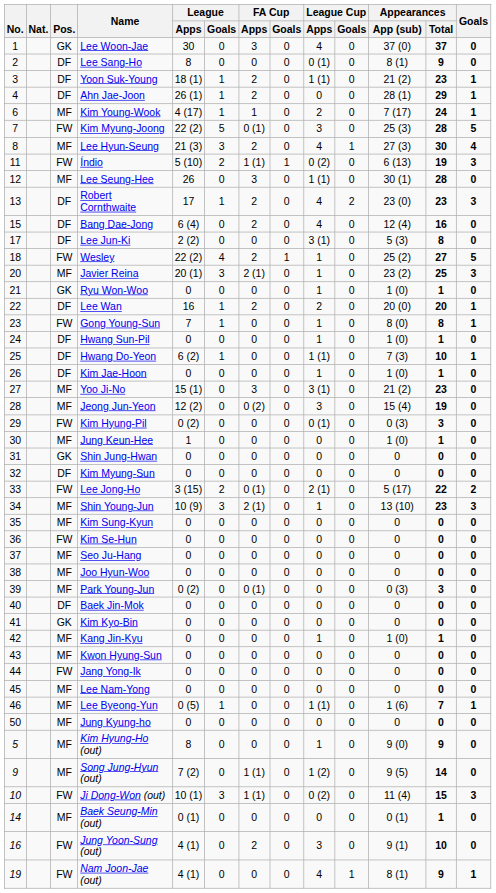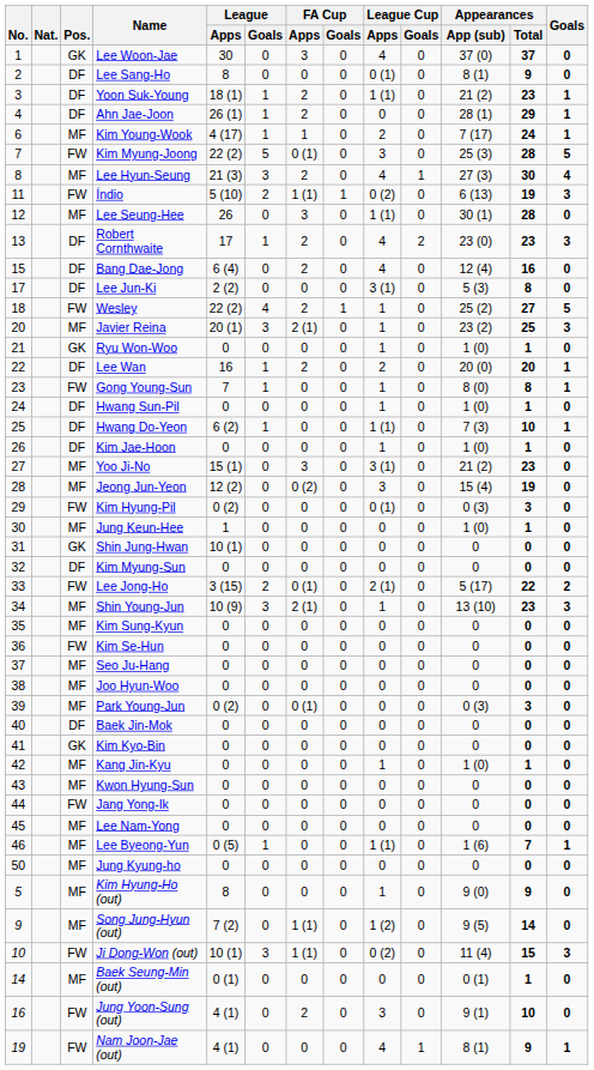 <table class="wikitable" style="font-size: 95%; text-align: center;">
 <tr>
 <th rowspan="2" valign="bottom">No.</th>
 <th rowspan="2" valign="bottom">Nat.</th>
 <th rowspan="2" valign="bottom">Pos.</th>
 <th rowspan="2" width="130">Name</th>
 <th colspan="2" width="80">League</th>
 <th colspan="2" width="80">FA Cup</th>
 <th colspan="2" width="80">League Cup</th>
 <th colspan="2" width="120">Appearances</th>
 <th rowspan="2" width="40">Goals</th>
 </tr>
 <tr>
 <th>Apps</th>
 <th>Goals</th>
 <th>Apps</th>
 <th>Goals</th>
 <th>Apps</th>
 <th>Goals</th>
 <th>App (sub)</th>
 <th>Total</th>
 </tr>
 <tr>
 <td>1</td>
 <td></td>
 <td>GK</td>
 <td align="left"><a href='#'>Lee Woon-Jae</a></td>
 <td>30</td>
 <td>0</td>
 <td>3</td>
 <td>0</td>
 <td>4</td>
 <td>0</td>
 <td>37 (0)</td>
 <td><strong>37</strong></td>
 <td><strong>0</strong></td>
 </tr>
 <tr>
 <td>2</td>
 <td></td>
 <td>DF</td>
 <td align="left"><a href='#'>Lee Sang-Ho</a></td>
 <td>8</td>
 <td>0</td>
 <td>0</td>
 <td>0</td>
 <td>0 (1)</td>
 <td>0</td>
 <td>8 (1)</td>
 <td><strong>9</strong></td>
 <td><strong>0</strong></td>
 </tr>
 <tr>
 <td>3</td>
 <td></td>
 <td>DF</td>
 <td align="left"><a href='#'>Yoon Suk-Young</a></td>
 <td>18 (1)</td>
 <td>1</td>
 <td>2</td>
 <td>0</td>
 <td>1 (1)</td>
 <td>0</td>
 <td>21 (2)</td>
 <td><strong>23</strong></td>
 <td><strong>1</strong></td>
 </tr>
 <tr>
 <td>4</td>
 <td></td>
 <td>DF</td>
 <td align="left"><a href='#'>Ahn Jae-Joon</a></td>
 <td>26 (1)</td>
 <td>1</td>
 <td>2</td>
 <td>0</td>
 <td>0</td>
 <td>0</td>
 <td>28 (1)</td>
 <td><strong>29</strong></td>
 <td><strong>1</strong></td>
 </tr>
 <tr>
 <td>6</td>
 <td></td>
 <td>MF</td>
 <td align="left"><a href='#'>Kim Young-Wook</a></td>
 <td>4 (17)</td>
 <td>1</td>
 <td>1</td>
 <td>0</td>
 <td>2</td>
 <td>0</td>
 <td>7 (17)</td>
 <td><strong>24</strong></td>
 <td><strong>1</strong></td>
 </tr>
 <tr>
 <td>7</td>
 <td></td>
 <td>FW</td>
 <td align="left"><a href='#'>Kim Myung-Joong</a></td>
 <td>22 (2)</td>
 <td>5</td>
 <td>0 (1)</td>
 <td>0</td>
 <td>3</td>
 <td>0</td>
 <td>25 (3)</td>
 <td><strong>28</strong></td>
 <td><strong>5</strong></td>
 </tr>
 <tr>
 <td>8</td>
 <td></td>
 <td>MF</td>
 <td align="left"><a href='#'>Lee Hyun-Seung</a></td>
 <td>21 (3)</td>
 <td>3</td>
 <td>2</td>
 <td>0</td>
 <td>4</td>
 <td>1</td>
 <td>27 (3)</td>
 <td><strong>30</strong></td>
 <td><strong>4</strong></td>
 </tr>
 <tr>
 <td>11</td>
 <td></td>
 <td>FW</td>
 <td align="left"><a href='#'>Índio</a></td>
 <td>5 (10)</td>
 <td>2</td>
 <td>1 (1)</td>
 <td>1</td>
 <td>0 (2)</td>
 <td>0</td>
 <td>6 (13)</td>
 <td><strong>19</strong></td>
 <td><strong>3</strong></td>
 </tr>
 <tr>
 <td>12</td>
 <td></td>
 <td>MF</td>
 <td align="left"><a href='#'>Lee Seung-Hee</a></td>
 <td>26</td>
 <td>0</td>
 <td>3</td>
 <td>0</td>
 <td>1 (1)</td>
 <td>0</td>
 <td>30 (1)</td>
 <td><strong>28</strong></td>
 <td><strong>0</strong></td>
 </tr>
 <tr>
 <td>13</td>
 <td></td>
 <td>DF</td>
 <td align="left"><a href='#'>Robert Cornthwaite</a></td>
 <td>17</td>
 <td>1</td>
 <td>2</td>
 <td>0</td>
 <td>4</td>
 <td>2</td>
 <td>23 (0)</td>
 <td><strong>23</strong></td>
 <td><strong>3</strong></td>
 </tr>
 <tr>
 <td>15</td>
 <td></td>
 <td>DF</td>
 <td align="left"><a href='#'>Bang Dae-Jong</a></td>
 <td>6 (4)</td>
 <td>0</td>
 <td>2</td>
 <td>0</td>
 <td>4</td>
 <td>0</td>
 <td>12 (4)</td>
 <td><strong>16</strong></td>
 <td><strong>0</strong></td>
 </tr>
 <tr>
 <td>17</td>
 <td></td>
 <td>DF</td>
 <td align="left"><a href='#'>Lee Jun-Ki</a></td>
 <td>2 (2)</td>
 <td>0</td>
 <td>0</td>
 <td>0</td>
 <td>3 (1)</td>
 <td>0</td>
 <td>5 (3)</td>
 <td><strong>8</strong></td>
 <td><strong>0</strong></td>
 </tr>
 <tr>
 <td>18</td>
 <td></td>
 <td>FW</td>
 <td align="left"><a href='#'>Wesley</a></td>
 <td>22 (2)</td>
 <td>4</td>
 <td>2</td>
 <td>1</td>
 <td>1</td>
 <td>0</td>
 <td>25 (2)</td>
 <td><strong>27</strong></td>
 <td><strong>5</strong></td>
 </tr>
 <tr>
 <td>20</td>
 <td></td>
 <td>MF</td>
 <td align="left"><a href='#'>Javier Reina</a></td>
 <td>20 (1)</td>
 <td>3</td>
 <td>2 (1)</td>
 <td>0</td>
 <td>1</td>
 <td>0</td>
 <td>23 (2)</td>
 <td><strong>25</strong></td>
 <td><strong>3</strong></td>
 </tr>
 <tr>
 <td>21</td>
 <td></td>
 <td>GK</td>
 <td align="left"><a href='#'>Ryu Won-Woo</a></td>
 <td>0</td>
 <td>0</td>
 <td>0</td>
 <td>0</td>
 <td>1</td>
 <td>0</td>
 <td>1 (0)</td>
 <td><strong>1</strong></td>
 <td><strong>0</strong></td>
 </tr>
 <tr>
 <td>22</td>
 <td></td>
 <td>DF</td>
 <td align="left"><a href='#'>Lee Wan</a></td>
 <td>16</td>
 <td>1</td>
 <td>2</td>
 <td>0</td>
 <td>2</td>
 <td>0</td>
 <td>20 (0)</td>
 <td><strong>20</strong></td>
 <td><strong>1</strong></td>
 </tr>
 <tr>
 <td>23</td>
 <td></td>
 <td>FW</td>
 <td align="left"><a href='#'>Gong Young-Sun</a></td>
 <td>7</td>
 <td>1</td>
 <td>0</td>
 <td>0</td>
 <td>1</td>
 <td>0</td>
 <td>8 (0)</td>
 <td><strong>8</strong></td>
 <td><strong>1</strong></td>
 </tr>
 <tr>
 <td>24</td>
 <td></td>
 <td>DF</td>
 <td align="left"><a href='#'>Hwang Sun-Pil</a></td>
 <td>0</td>
 <td>0</td>
 <td>0</td>
 <td>0</td>
 <td>1</td>
 <td>0</td>
 <td>1 (0)</td>
 <td><strong>1</strong></td>
 <td><strong>0</strong></td>
 </tr>
 <tr>
 <td>25</td>
 <td></td>
 <td>DF</td>
 <td align="left"><a href='#'>Hwang Do-Yeon</a></td>
 <td>6 (2)</td>
 <td>1</td>
 <td>0</td>
 <td>0</td>
 <td>1 (1)</td>
 <td>0</td>
 <td>7 (3)</td>
 <td><strong>10</strong></td>
 <td><strong>1</strong></td>
 </tr>
 <tr>
 <td>26</td>
 <td></td>
 <td>DF</td>
 <td align="left"><a href='#'>Kim Jae-Hoon</a></td>
 <td>0</td>
 <td>0</td>
 <td>0</td>
 <td>0</td>
 <td>1</td>
 <td>0</td>
 <td>1 (0)</td>
 <td><strong>1</strong></td>
 <td><strong>0</strong></td>
 </tr>
 <tr>
 <td>27</td>
 <td></td>
 <td>MF</td>
 <td align="left"><a href='#'>Yoo Ji-No</a></td>
 <td>15 (1)</td>
 <td>0</td>
 <td>3</td>
 <td>0</td>
 <td>3 (1)</td>
 <td>0</td>
 <td>21 (2)</td>
 <td><strong>23</strong></td>
 <td><strong>0</strong></td>
 </tr>
 <tr>
 <td>28</td>
 <td></td>
 <td>MF</td>
 <td align="left"><a href='#'>Jeong Jun-Yeon</a></td>
 <td>12 (2)</td>
 <td>0</td>
 <td>0 (2)</td>
 <td>0</td>
 <td>3</td>
 <td>0</td>
 <td>15 (4)</td>
 <td><strong>19</strong></td>
 <td><strong>0</strong></td>
 </tr>
 <tr>
 <td>29</td>
 <td></td>
 <td>FW</td>
 <td align="left"><a href='#'>Kim Hyung-Pil</a></td>
 <td>0 (2)</td>
 <td>0</td>
 <td>0</td>
 <td>0</td>
 <td>0 (1)</td>
 <td>0</td>
 <td>0 (3)</td>
 <td><strong>3</strong></td>
 <td><strong>0</strong></td>
 </tr>
 <tr>
 <td>30</td>
 <td></td>
 <td>MF</td>
 <td align="left"><a href='#'>Jung Keun-Hee</a></td>
 <td>1</td>
 <td>0</td>
 <td>0</td>
 <td>0</td>
 <td>0</td>
 <td>0</td>
 <td>1 (0)</td>
 <td><strong>1</strong></td>
 <td><strong>0</strong></td>
 </tr>
 <tr>
 <td>31</td>
 <td></td>
 <td>GK</td>
 <td align="left"><a href='#'>Shin Jung-Hwan</a></td>
-<td>0</td>
+<td>10 (1)</td>
 <td>0</td>
 <td>0</td>
 <td>0</td>
 <td>0</td>
 <td>0</td>
 <td>0</td>
 <td><strong>0</strong></td>
 <td><strong>0</strong></td>
 </tr>
 <tr>
 <td>32</td>
 <td></td>
 <td>DF</td>
 <td align="left"><a href='#'>Kim Myung-Sun</a></td>
 <td>0</td>
 <td>0</td>
 <td>0</td>
 <td>0</td>
 <td>0</td>
 <td>0</td>
 <td>0</td>
 <td><strong>0</strong></td>
 <td><strong>0</strong></td>
 </tr>
 <tr>
 <td>33</td>
 <td></td>
 <td>FW</td>
 <td align="left"><a href='#'>Lee Jong-Ho</a></td>
 <td>3 (15)</td>
 <td>2</td>
 <td>0 (1)</td>
 <td>0</td>
 <td>2 (1)</td>
 <td>0</td>
 <td>5 (17)</td>
 <td><strong>22</strong></td>
 <td><strong>2</strong></td>
 </tr>
 <tr>
 <td>34</td>
 <td></td>
 <td>MF</td>
 <td align="left"><a href='#'>Shin Young-Jun</a></td>
 <td>10 (9)</td>
 <td>3</td>
 <td>2 (1)</td>
 <td>0</td>
 <td>1</td>
 <td>0</td>
 <td>13 (10)</td>
 <td><strong>23</strong></td>
 <td><strong>3</strong></td>
 </tr>
 <tr>
 <td>35</td>
 <td></td>
 <td>MF</td>
 <td align="left"><a href='#'>Kim Sung-Kyun</a></td>
 <td>0</td>
 <td>0</td>
 <td>0</td>
 <td>0</td>
 <td>0</td>
 <td>0</td>
 <td>0</td>
 <td><strong>0</strong></td>
 <td><strong>0</strong></td>
 </tr>
 <tr>
 <td>36</td>
 <td></td>
 <td>FW</td>
 <td align="left"><a href='#'>Kim Se-Hun</a></td>
 <td>0</td>
 <td>0</td>
 <td>0</td>
 <td>0</td>
 <td>0</td>
 <td>0</td>
 <td>0</td>
 <td><strong>0</strong></td>
 <td><strong>0</strong></td>
 </tr>
 <tr>
 <td>37</td>
 <td></td>
 <td>MF</td>
 <td align="left"><a href='#'>Seo Ju-Hang</a></td>
 <td>0</td>
 <td>0</td>
 <td>0</td>
 <td>0</td>
 <td>0</td>
 <td>0</td>
 <td>0</td>
 <td><strong>0</strong></td>
 <td><strong>0</strong></td>
 </tr>
 <tr>
 <td>38</td>
 <td></td>
 <td>MF</td>
 <td align="left"><a href='#'>Joo Hyun-Woo</a></td>
 <td>0</td>
 <td>0</td>
 <td>0</td>
 <td>0</td>
 <td>0</td>
 <td>0</td>
 <td>0</td>
 <td><strong>0</strong></td>
 <td><strong>0</strong></td>
 </tr>
 <tr>
 <td>39</td>
 <td></td>
 <td>MF</td>
 <td align="left"><a href='#'>Park Young-Jun</a></td>
 <td>0 (2)</td>
 <td>0</td>
 <td>0 (1)</td>
 <td>0</td>
 <td>0</td>
 <td>0</td>
 <td>0 (3)</td>
 <td><strong>3</strong></td>
 <td><strong>0</strong></td>
 </tr>
 <tr>
 <td>40</td>
 <td></td>
 <td>DF</td>
 <td align="left"><a href='#'>Baek Jin-Mok</a></td>
 <td>0</td>
 <td>0</td>
 <td>0</td>
 <td>0</td>
 <td>0</td>
 <td>0</td>
 <td>0</td>
 <td><strong>0</strong></td>
 <td><strong>0</strong></td>
 </tr>
 <tr>
 <td>41</td>
 <td></td>
 <td>GK</td>
 <td align="left"><a href='#'>Kim Kyo-Bin</a></td>
 <td>0</td>
 <td>0</td>
 <td>0</td>
 <td>0</td>
 <td>0</td>
 <td>0</td>
 <td>0</td>
 <td><strong>0</strong></td>
 <td><strong>0</strong></td>
 </tr>
 <tr>
 <td>42</td>
 <td></td>
 <td>MF</td>
 <td align="left"><a href='#'>Kang Jin-Kyu</a></td>
 <td>0</td>
 <td>0</td>
 <td>0</td>
 <td>0</td>
 <td>1</td>
 <td>0</td>
 <td>1 (0)</td>
 <td><strong>1</strong></td>
 <td><strong>0</strong></td>
 </tr>
 <tr>
 <td>43</td>
 <td></td>
 <td>MF</td>
 <td align="left"><a href='#'>Kwon Hyung-Sun</a></td>
 <td>0</td>
 <td>0</td>
 <td>0</td>
 <td>0</td>
 <td>0</td>
 <td>0</td>
 <td>0</td>
 <td><strong>0</strong></td>
 <td><strong>0</strong></td>
 </tr>
 <tr>
 <td>44</td>
 <td></td>
 <td>FW</td>
 <td align="left"><a href='#'>Jang Yong-Ik</a></td>
 <td>0</td>
 <td>0</td>
 <td>0</td>
 <td>0</td>
 <td>0</td>
 <td>0</td>
 <td>0</td>
 <td><strong>0</strong></td>
 <td><strong>0</strong></td>
 </tr>
 <tr>
 <td>45</td>
 <td></td>
 <td>MF</td>
 <td align="left"><a href='#'>Lee Nam-Yong</a></td>
 <td>0</td>
 <td>0</td>
 <td>0</td>
 <td>0</td>
 <td>0</td>
 <td>0</td>
 <td>0</td>
 <td><strong>0</strong></td>
 <td><strong>0</strong></td>
 </tr>
 <tr>
 <td>46</td>
 <td></td>
 <td>MF</td>
 <td align="left"><a href='#'>Lee Byeong-Yun</a></td>
 <td>0 (5)</td>
 <td>1</td>
 <td>0</td>
 <td>0</td>
 <td>1 (1)</td>
 <td>0</td>
 <td>1 (6)</td>
 <td><strong>7</strong></td>
 <td><strong>1</strong></td>
 </tr>
 <tr>
 <td>50</td>
 <td></td>
 <td>MF</td>
 <td align="left"><a href='#'>Jung Kyung-ho</a></td>
 <td>0</td>
 <td>0</td>
 <td>0</td>
 <td>0</td>
 <td>0</td>
 <td>0</td>
 <td>0</td>
 <td><strong>0</strong></td>
 <td><strong>0</strong></td>
 </tr>
 <tr>
 <td><em>5</em></td>
 <td></td>
 <td>MF</td>
 <td align="left"><em><a href='#'>Kim Hyung-Ho</a> (out)</em></td>
 <td>8</td>
 <td>0</td>
 <td>0</td>
 <td>0</td>
 <td>1</td>
 <td>0</td>
 <td>9 (0)</td>
 <td><strong>9</strong></td>
 <td><strong>0</strong></td>
 </tr>
 <tr>
 <td><em>9</em></td>
 <td></td>
 <td>MF</td>
 <td align="left"><em><a href='#'>Song Jung-Hyun</a> (out)</em></td>
 <td>7 (2)</td>
 <td>0</td>
 <td>1 (1)</td>
 <td>0</td>
 <td>1 (2)</td>
 <td>0</td>
 <td>9 (5)</td>
 <td><strong>14</strong></td>
 <td><strong>0</strong></td>
 </tr>
 <tr>
 <td><em>10</em></td>
 <td></td>
 <td>FW</td>
 <td align="left"><em><a href='#'>Ji Dong-Won</a> (out)</em></td>
 <td>10 (1)</td>
 <td>3</td>
 <td>1 (1)</td>
 <td>0</td>
 <td>0 (2)</td>
 <td>0</td>
 <td>11 (4)</td>
 <td><strong>15</strong></td>
 <td><strong>3</strong></td>
 </tr>
 <tr>
 <td><em>14</em></td>
 <td></td>
 <td>MF</td>
 <td align="left"><em><a href='#'>Baek Seung-Min</a> (out)</em></td>
 <td>0 (1)</td>
 <td>0</td>
 <td>0</td>
 <td>0</td>
 <td>0</td>
 <td>0</td>
 <td>0 (1)</td>
 <td><strong>1</strong></td>
 <td><strong>0</strong></td>
 </tr>
 <tr>
 <td><em>16</em></td>
 <td></td>
 <td>FW</td>
 <td align="left"><em><a href='#'>Jung Yoon-Sung</a> (out)</em></td>
 <td>4 (1)</td>
 <td>0</td>
 <td>2</td>
 <td>0</td>
 <td>3</td>
 <td>0</td>
 <td>9 (1)</td>
 <td><strong>10</strong></td>
 <td><strong>0</strong></td>
 </tr>
 <tr>
 <td><em>19</em></td>
 <td></td>
 <td>FW</td>
 <td align="left"><em><a href='#'>Nam Joon-Jae</a> (out)</em></td>
 <td>4 (1)</td>
 <td>0</td>
 <td>0</td>
 <td>0</td>
 <td>4</td>
 <td>1</td>
 <td>8 (1)</td>
 <td><strong>9</strong></td>
 <td><strong>1</strong></td>
 </tr>
 </table>
